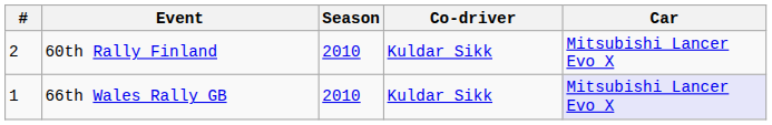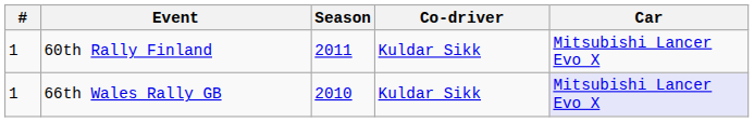 <table class="wikitable">
 <tr>
 <th style="width:1px"> # </th>
 <th style="width:220px">Event</th>
 <th style="width:20px">Season</th>
 <th style="width:140px">Co-driver</th>
 <th style="width:160px">Car</th>
 </tr>
 <tr>
-<td>2</td>
+<td>1</td>
 <td> 60th <a href='#'>Rally Finland</a></td>
-<td><a href='#'>2010</a></td>
+<td><a href='#'>2011</a></td>
 <td> <a href='#'>Kuldar Sikk</a></td>
 <td><a href='#'>Mitsubishi Lancer Evo X</a></td>
 </tr>
 <tr>
 <td>1</td>
 <td> 66th <a href='#'>Wales Rally GB</a></td>
 <td><a href='#'>2010</a></td>
 <td> <a href='#'>Kuldar Sikk</a></td>
 <td style="background: lavender;"><a href='#'>Mitsubishi Lancer Evo X</a></td>
 </tr>
 </table>
